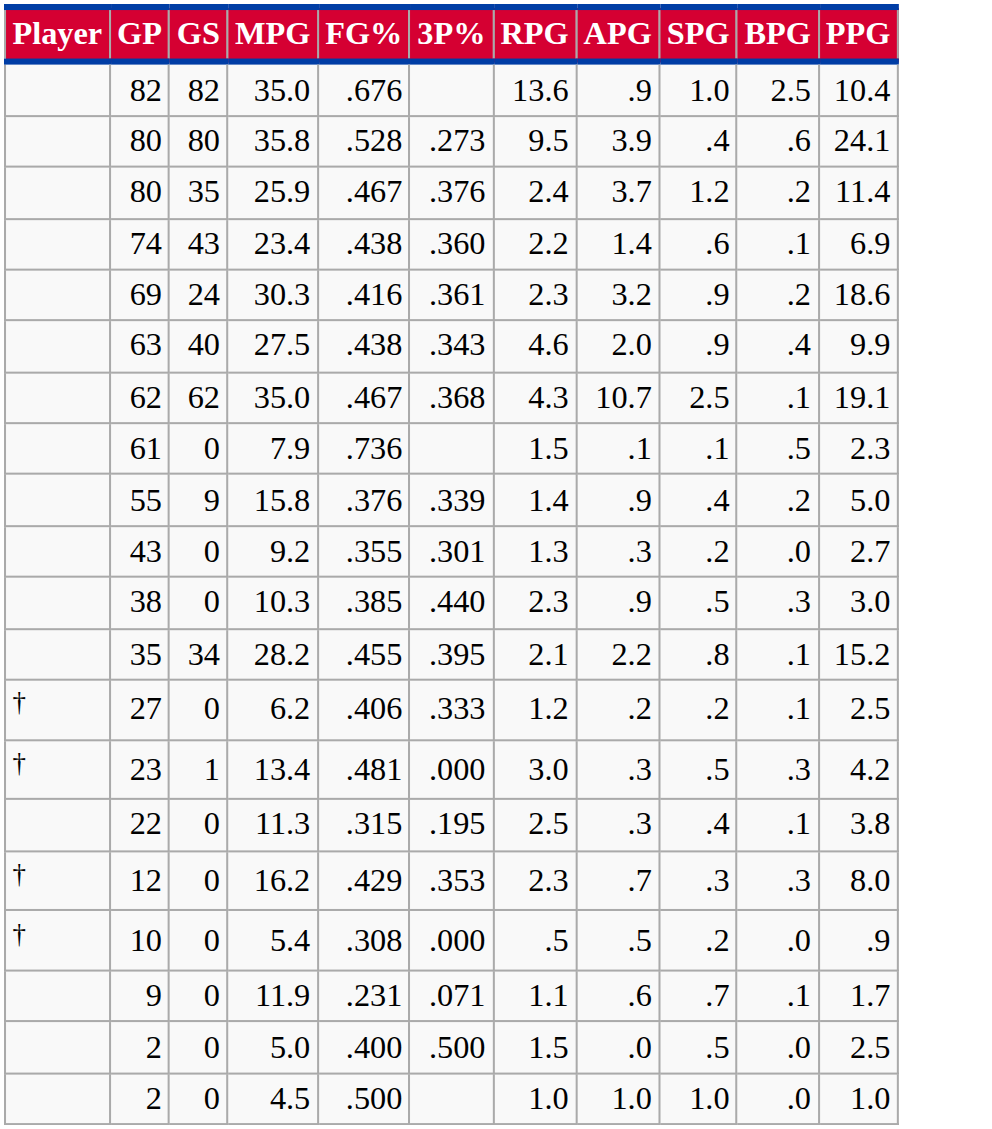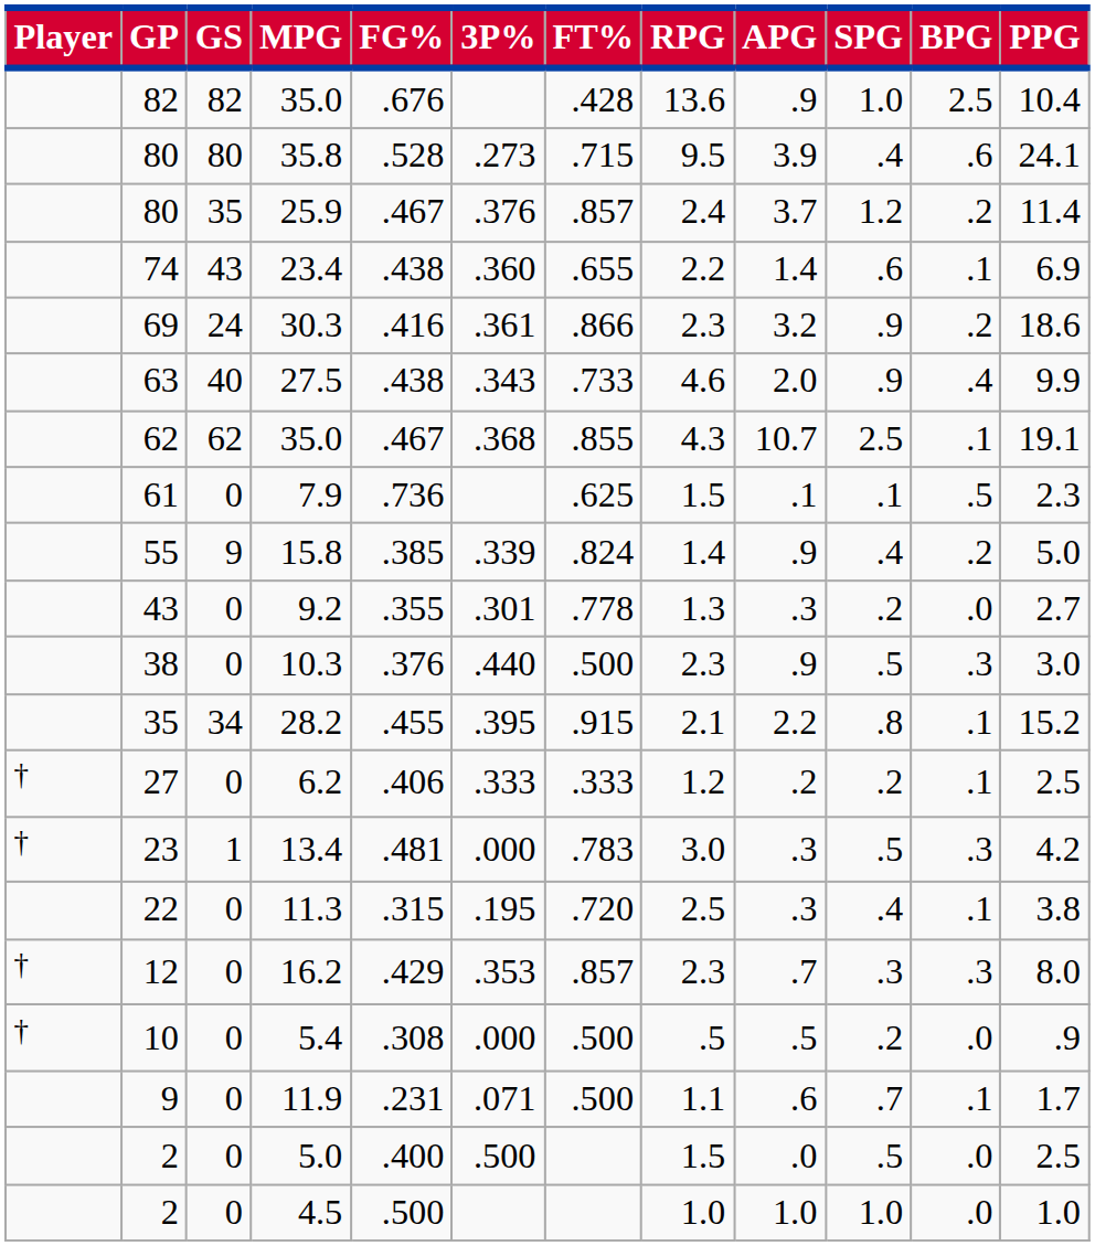 <table class="wikitable sortable" style="text-align:right;">
 <tr>
 <th style="background:#D50032; color:#FFFFFF; border-top:#003DA5 3px solid; border-bottom:#003DA5 3px solid;">Player</th>
 <th style="background:#D50032; color:#FFFFFF; border-top:#003DA5 3px solid; border-bottom:#003DA5 3px solid;">GP</th>
 <th style="background:#D50032; color:#FFFFFF; border-top:#003DA5 3px solid; border-bottom:#003DA5 3px solid;">GS</th>
 <th style="background:#D50032; color:#FFFFFF; border-top:#003DA5 3px solid; border-bottom:#003DA5 3px solid;">MPG</th>
 <th style="background:#D50032; color:#FFFFFF; border-top:#003DA5 3px solid; border-bottom:#003DA5 3px solid;">FG%</th>
 <th style="background:#D50032; color:#FFFFFF; border-top:#003DA5 3px solid; border-bottom:#003DA5 3px solid;">3P%</th>
+<th style="background:#D50032; color:#FFFFFF; border-top:#003DA5 3px solid; border-bottom:#003DA5 3px solid;">FT%</th>
 <th style="background:#D50032; color:#FFFFFF; border-top:#003DA5 3px solid; border-bottom:#003DA5 3px solid;">RPG</th>
 <th style="background:#D50032; color:#FFFFFF; border-top:#003DA5 3px solid; border-bottom:#003DA5 3px solid;">APG</th>
 <th style="background:#D50032; color:#FFFFFF; border-top:#003DA5 3px solid; border-bottom:#003DA5 3px solid;">SPG</th>
 <th style="background:#D50032; color:#FFFFFF; border-top:#003DA5 3px solid; border-bottom:#003DA5 3px solid;">BPG</th>
 <th style="background:#D50032; color:#FFFFFF; border-top:#003DA5 3px solid; border-bottom:#003DA5 3px solid;">PPG</th>
 </tr>
 <tr>
 <td style="text-align:left;"></td>
 <td>82</td>
 <td>82</td>
 <td>35.0</td>
 <td>.676</td>
 <td></td>
+<td>.428</td>
 <td>13.6</td>
 <td>.9</td>
 <td>1.0</td>
 <td>2.5</td>
 <td>10.4</td>
 </tr>
 <tr>
 <td style="text-align:left;"></td>
 <td>80</td>
 <td>80</td>
 <td>35.8</td>
 <td>.528</td>
 <td>.273</td>
+<td>.715</td>
 <td>9.5</td>
 <td>3.9</td>
 <td>.4</td>
 <td>.6</td>
 <td>24.1</td>
 </tr>
 <tr>
 <td style="text-align:left;"></td>
 <td>80</td>
 <td>35</td>
 <td>25.9</td>
 <td>.467</td>
 <td>.376</td>
+<td>.857</td>
 <td>2.4</td>
 <td>3.7</td>
 <td>1.2</td>
 <td>.2</td>
 <td>11.4</td>
 </tr>
 <tr>
 <td style="text-align:left;"></td>
 <td>74</td>
 <td>43</td>
 <td>23.4</td>
 <td>.438</td>
 <td>.360</td>
+<td>.655</td>
 <td>2.2</td>
 <td>1.4</td>
 <td>.6</td>
 <td>.1</td>
 <td>6.9</td>
 </tr>
 <tr>
 <td style="text-align:left;"></td>
 <td>69</td>
 <td>24</td>
 <td>30.3</td>
 <td>.416</td>
 <td>.361</td>
+<td>.866</td>
 <td>2.3</td>
 <td>3.2</td>
 <td>.9</td>
 <td>.2</td>
 <td>18.6</td>
 </tr>
 <tr>
 <td style="text-align:left;"></td>
 <td>63</td>
 <td>40</td>
 <td>27.5</td>
 <td>.438</td>
 <td>.343</td>
+<td>.733</td>
 <td>4.6</td>
 <td>2.0</td>
 <td>.9</td>
 <td>.4</td>
 <td>9.9</td>
 </tr>
 <tr>
 <td style="text-align:left;"></td>
 <td>62</td>
 <td>62</td>
 <td>35.0</td>
 <td>.467</td>
 <td>.368</td>
+<td>.855</td>
 <td>4.3</td>
 <td>10.7</td>
 <td>2.5</td>
 <td>.1</td>
 <td>19.1</td>
 </tr>
 <tr>
 <td style="text-align:left;"></td>
 <td>61</td>
 <td>0</td>
 <td>7.9</td>
 <td>.736</td>
 <td></td>
+<td>.625</td>
 <td>1.5</td>
 <td>.1</td>
 <td>.1</td>
 <td>.5</td>
 <td>2.3</td>
 </tr>
 <tr>
 <td style="text-align:left;"></td>
 <td>55</td>
 <td>9</td>
 <td>15.8</td>
-<td>.376</td>
+<td>.385</td>
 <td>.339</td>
+<td>.824</td>
 <td>1.4</td>
 <td>.9</td>
 <td>.4</td>
 <td>.2</td>
 <td>5.0</td>
 </tr>
 <tr>
 <td style="text-align:left;"></td>
 <td>43</td>
 <td>0</td>
 <td>9.2</td>
 <td>.355</td>
 <td>.301</td>
+<td>.778</td>
 <td>1.3</td>
 <td>.3</td>
 <td>.2</td>
 <td>.0</td>
 <td>2.7</td>
 </tr>
 <tr>
 <td style="text-align:left;"></td>
 <td>38</td>
 <td>0</td>
 <td>10.3</td>
-<td>.385</td>
+<td>.376</td>
 <td>.440</td>
+<td>.500</td>
 <td>2.3</td>
 <td>.9</td>
 <td>.5</td>
 <td>.3</td>
 <td>3.0</td>
 </tr>
 <tr>
 <td style="text-align:left;"></td>
 <td>35</td>
 <td>34</td>
 <td>28.2</td>
 <td>.455</td>
 <td>.395</td>
+<td>.915</td>
 <td>2.1</td>
 <td>2.2</td>
 <td>.8</td>
 <td>.1</td>
 <td>15.2</td>
 </tr>
 <tr>
 <td style="text-align:left;"><sup>†</sup></td>
 <td>27</td>
 <td>0</td>
 <td>6.2</td>
 <td>.406</td>
+<td>.333</td>
 <td>.333</td>
 <td>1.2</td>
 <td>.2</td>
 <td>.2</td>
 <td>.1</td>
 <td>2.5</td>
 </tr>
 <tr>
 <td style="text-align:left;"><sup>†</sup></td>
 <td>23</td>
 <td>1</td>
 <td>13.4</td>
 <td>.481</td>
 <td>.000</td>
+<td>.783</td>
 <td>3.0</td>
 <td>.3</td>
 <td>.5</td>
 <td>.3</td>
 <td>4.2</td>
 </tr>
 <tr>
 <td style="text-align:left;"></td>
 <td>22</td>
 <td>0</td>
 <td>11.3</td>
 <td>.315</td>
 <td>.195</td>
+<td>.720</td>
 <td>2.5</td>
 <td>.3</td>
 <td>.4</td>
 <td>.1</td>
 <td>3.8</td>
 </tr>
 <tr>
 <td style="text-align:left;"><sup>†</sup></td>
 <td>12</td>
 <td>0</td>
 <td>16.2</td>
 <td>.429</td>
 <td>.353</td>
+<td>.857</td>
 <td>2.3</td>
 <td>.7</td>
 <td>.3</td>
 <td>.3</td>
 <td>8.0</td>
 </tr>
 <tr>
 <td style="text-align:left;"><sup>†</sup></td>
 <td>10</td>
 <td>0</td>
 <td>5.4</td>
 <td>.308</td>
 <td>.000</td>
+<td>.500</td>
 <td>.5</td>
 <td>.5</td>
 <td>.2</td>
 <td>.0</td>
 <td>.9</td>
 </tr>
 <tr>
 <td style="text-align:left;"></td>
 <td>9</td>
 <td>0</td>
 <td>11.9</td>
 <td>.231</td>
 <td>.071</td>
+<td>.500</td>
 <td>1.1</td>
 <td>.6</td>
 <td>.7</td>
 <td>.1</td>
 <td>1.7</td>
 </tr>
 <tr>
 <td style="text-align:left;"></td>
 <td>2</td>
 <td>0</td>
 <td>5.0</td>
 <td>.400</td>
 <td>.500</td>
+<td></td>
 <td>1.5</td>
 <td>.0</td>
 <td>.5</td>
 <td>.0</td>
 <td>2.5</td>
 </tr>
 <tr>
 <td style="text-align:left;"></td>
 <td>2</td>
 <td>0</td>
 <td>4.5</td>
 <td>.500</td>
 <td></td>
+<td></td>
 <td>1.0</td>
 <td>1.0</td>
 <td>1.0</td>
 <td>.0</td>
 <td>1.0</td>
 </tr>
 </table>
